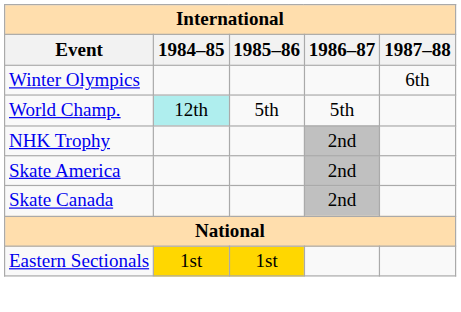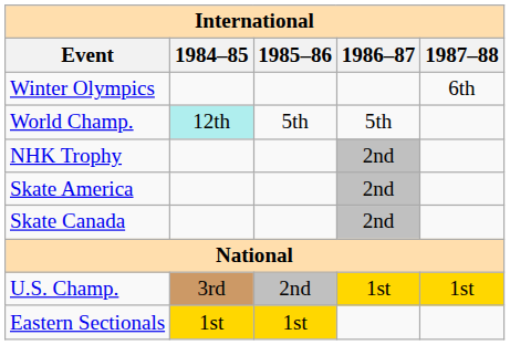 <table class="wikitable" style="text-align:center">
 <tr>
 <th style="background-color: #ffdead; " colspan=5 align=center>International</th>
 </tr>
 <tr>
 <th>Event</th>
 <th>1984–85</th>
 <th>1985–86</th>
 <th>1986–87</th>
 <th>1987–88</th>
 </tr>
 <tr>
 <td align=left><a href='#'>Winter Olympics</a></td>
 <td></td>
 <td></td>
 <td></td>
 <td>6th</td>
 </tr>
 <tr>
 <td align=left><a href='#'>World Champ.</a></td>
 <td style="background: paleturquoise;">12th</td>
 <td>5th</td>
 <td>5th</td>
 <td></td>
 </tr>
 <tr>
 <td align=left><a href='#'>NHK Trophy</a></td>
 <td></td>
 <td></td>
 <td bgcolor=silver>2nd</td>
 <td></td>
 </tr>
 <tr>
 <td align=left><a href='#'>Skate America</a></td>
 <td></td>
 <td></td>
 <td bgcolor=silver>2nd</td>
 <td></td>
 </tr>
 <tr>
 <td align=left><a href='#'>Skate Canada</a></td>
 <td></td>
 <td></td>
 <td bgcolor=silver>2nd</td>
 <td></td>
 </tr>
 <tr>
 <th style="background-color: #ffdead; " colspan=5 align=center>National</th>
 </tr>
 <tr>
+<td align=left><a href='#'>U.S. Champ.</a></td>
+<td bgcolor=cc9966>3rd</td>
+<td bgcolor=silver>2nd</td>
+<td bgcolor=gold>1st</td>
+<td bgcolor=gold>1st</td>
+</tr>
+<tr>
 <td align=left><a href='#'>Eastern Sectionals</a></td>
 <td bgcolor=gold>1st</td>
 <td bgcolor=gold>1st</td>
 <td></td>
 <td></td>
 </tr>
 </table>
